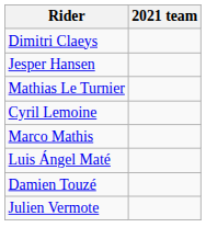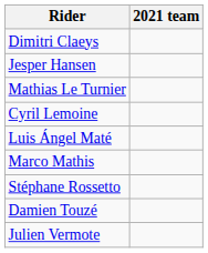 <table class="wikitable">
 <tr>
 <th>Rider</th>
 <th>2021 team</th>
 </tr>
 <tr>
 <td><a href='#'>Dimitri Claeys</a></td>
 <td></td>
 </tr>
 <tr>
 <td><a href='#'>Jesper Hansen</a></td>
 <td></td>
 </tr>
 <tr>
 <td><a href='#'>Mathias Le Turnier</a></td>
 <td></td>
 </tr>
 <tr>
 <td><a href='#'>Cyril Lemoine</a></td>
 <td></td>
 </tr>
 <tr>
+<td><a href='#'>Luis Ángel Maté</a></td>
+<td></td>
+</tr>
+<tr>
 <td><a href='#'>Marco Mathis</a></td>
 <td></td>
 </tr>
 <tr>
-<td><a href='#'>Luis Ángel Maté</a></td>
+<td><a href='#'>Stéphane Rossetto</a></td>
 <td></td>
 </tr>
 <tr>
 <td><a href='#'>Damien Touzé</a></td>
 <td></td>
 </tr>
 <tr>
 <td><a href='#'>Julien Vermote</a></td>
 <td></td>
 </tr>
 </table>
